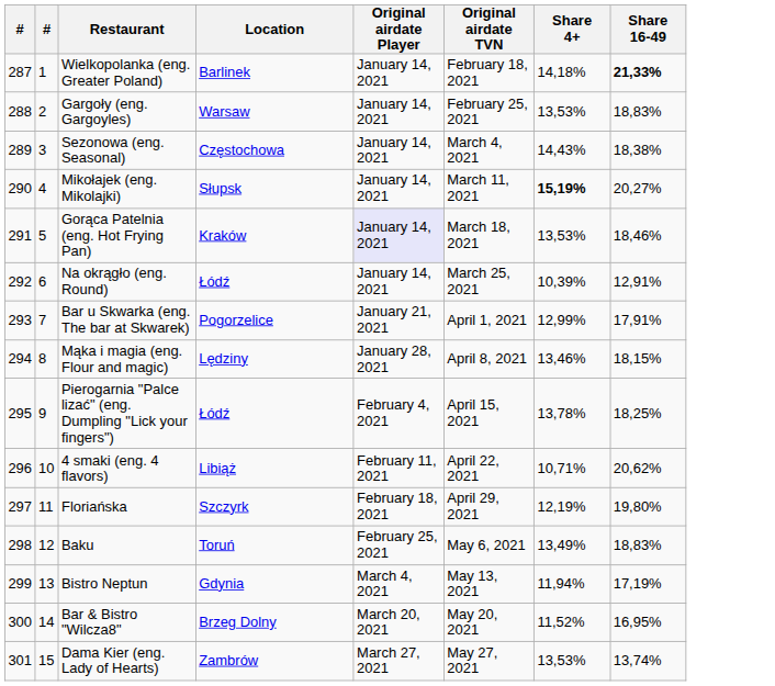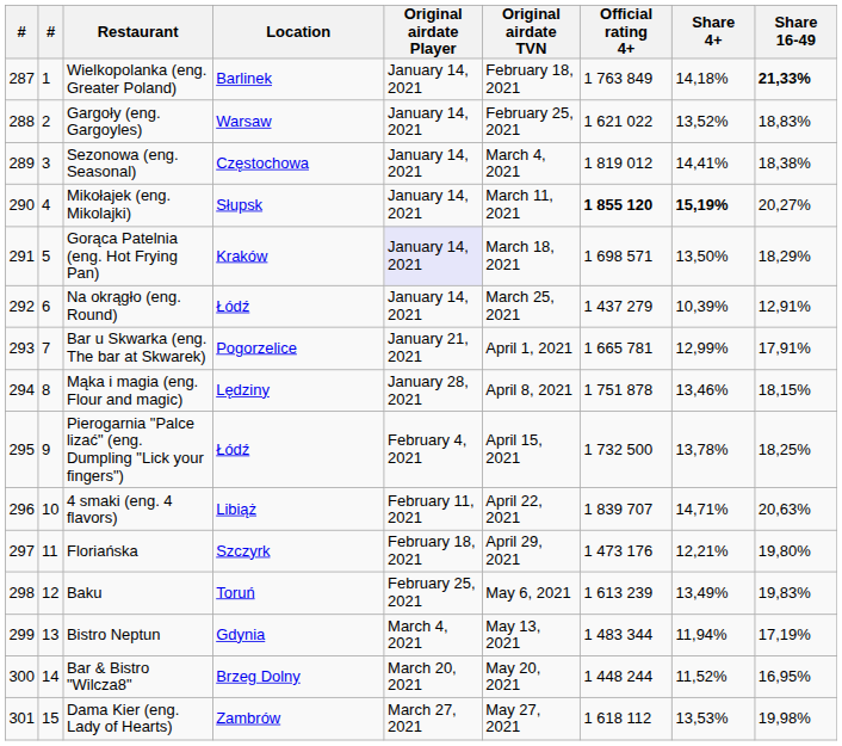 <table class=wikitable>
 <tr>
 <th style="padding: 0px 8px">#</th>
 <th style="padding: 0px 8px">#</th>
 <th style="padding: 0px 35px">Restaurant</th>
 <th style="padding: 0px 55px">Location</th>
 <th style="padding: 0px 20px">Original airdate Player</th>
 <th style="padding: 0px 20px">Original airdate TVN</th>
+<th style="padding: 0px 20px">Official rating 4+</th>
 <th style="padding: 0px 20px">Share 4+</th>
 <th style="padding: 0px 20px">Share 16-49</th>
 </tr>
 <tr>
 <td>287</td>
 <td>1</td>
 <td>Wielkopolanka (eng. Greater Poland) </td>
 <td><a href='#'>Barlinek</a></td>
 <td>January 14, 2021</td>
 <td>February 18, 2021</td>
+<td>1 763 849</td>
 <td>14,18%</td>
 <td><strong>21,33%</strong></td>
 </tr>
 <tr>
 <td>288</td>
 <td>2</td>
 <td>Gargoły (eng. Gargoyles) </td>
 <td><a href='#'>Warsaw</a> </td>
 <td>January 14, 2021</td>
 <td>February 25, 2021</td>
-<td>13,53%</td>
+<td>1 621 022</td>
+<td>13,52%</td>
 <td>18,83%</td>
 </tr>
 <tr>
 <td>289</td>
 <td>3</td>
 <td>Sezonowa (eng. Seasonal) </td>
 <td><a href='#'>Częstochowa</a></td>
 <td>January 14, 2021</td>
 <td>March 4, 2021</td>
-<td>14,43%</td>
+<td>1 819 012</td>
+<td>14,41%</td>
 <td>18,38%</td>
 </tr>
 <tr>
 <td>290</td>
 <td>4</td>
 <td>Mikołajek (eng. Mikolajki) </td>
 <td><a href='#'>Słupsk</a></td>
 <td>January 14, 2021</td>
 <td>March 11, 2021</td>
+<td><strong>1 855 120</strong></td>
 <td><strong>15,19%</strong></td>
 <td>20,27%</td>
 </tr>
 <tr>
 <td>291</td>
 <td>5</td>
 <td>Gorąca Patelnia (eng. Hot Frying Pan) </td>
 <td><a href='#'>Kraków</a></td>
 <td style="background: lavender;">January 14, 2021</td>
 <td>March 18, 2021</td>
-<td>13,53%</td>
-<td>18,46%</td>
+<td>1 698 571</td>
+<td>13,50%</td>
+<td>18,29%</td>
 </tr>
 <tr>
 <td>292</td>
 <td>6</td>
 <td>Na okrągło (eng. Round)</td>
 <td><a href='#'>Łódź</a></td>
 <td>January 14, 2021</td>
 <td>March 25, 2021</td>
+<td>1 437 279</td>
 <td>10,39%</td>
 <td>12,91%</td>
 </tr>
 <tr>
 <td>293</td>
 <td>7</td>
 <td>Bar u Skwarka (eng. The bar at Skwarek) </td>
 <td><a href='#'>Pogorzelice</a></td>
 <td>January 21, 2021</td>
 <td>April 1, 2021</td>
+<td>1 665 781</td>
 <td>12,99%</td>
 <td>17,91%</td>
 </tr>
 <tr>
 <td>294</td>
 <td>8</td>
 <td>Mąka i magia (eng. Flour and magic) </td>
 <td><a href='#'>Lędziny</a></td>
 <td>January 28, 2021</td>
 <td>April 8, 2021</td>
+<td>1 751 878</td>
 <td>13,46%</td>
 <td>18,15%</td>
 </tr>
 <tr>
 <td>295</td>
 <td>9</td>
 <td>Pierogarnia "Palce lizać" (eng. Dumpling "Lick your fingers") </td>
 <td><a href='#'>Łódź</a></td>
 <td>February 4, 2021</td>
 <td>April 15, 2021</td>
+<td>1 732 500</td>
 <td>13,78%</td>
 <td>18,25%</td>
 </tr>
 <tr>
 <td>296</td>
 <td>10</td>
 <td>4 smaki (eng. 4 flavors) </td>
 <td><a href='#'>Libiąż</a></td>
 <td>February 11, 2021</td>
 <td>April 22, 2021</td>
-<td>10,71%</td>
-<td>20,62%</td>
+<td>1 839 707</td>
+<td>14,71%</td>
+<td>20,63%</td>
 </tr>
 <tr>
 <td>297</td>
 <td>11</td>
 <td>Floriańska </td>
 <td><a href='#'>Szczyrk</a></td>
 <td>February 18, 2021</td>
 <td>April 29, 2021</td>
-<td>12,19%</td>
+<td>1 473 176</td>
+<td>12,21%</td>
 <td>19,80%</td>
 </tr>
 <tr>
 <td>298</td>
 <td>12</td>
 <td>Baku </td>
 <td><a href='#'>Toruń</a></td>
 <td>February 25, 2021</td>
 <td>May 6, 2021</td>
+<td>1 613 239</td>
 <td>13,49%</td>
-<td>18,83%</td>
+<td>19,83%</td>
 </tr>
 <tr>
 <td>299</td>
 <td>13</td>
 <td>Bistro Neptun </td>
 <td><a href='#'>Gdynia</a></td>
 <td>March 4, 2021</td>
 <td>May 13, 2021</td>
+<td>1 483 344</td>
 <td>11,94%</td>
 <td>17,19%</td>
 </tr>
 <tr>
 <td>300</td>
 <td>14</td>
 <td>Bar & Bistro "Wilcza8" </td>
 <td><a href='#'>Brzeg Dolny</a></td>
 <td>March 20, 2021</td>
 <td>May 20, 2021</td>
+<td>1 448 244</td>
 <td>11,52%</td>
 <td>16,95%</td>
 </tr>
 <tr>
 <td>301</td>
 <td>15</td>
 <td>Dama Kier (eng. Lady of Hearts) </td>
 <td><a href='#'>Zambrów</a></td>
 <td>March 27, 2021</td>
 <td>May 27, 2021</td>
+<td>1 618 112</td>
 <td>13,53%</td>
-<td>13,74%</td>
+<td>19,98%</td>
 </tr>
 </table>
